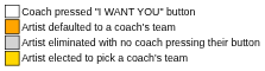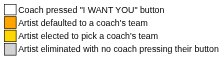 <table class="toccolours" style="font-size: 90%; white-space: nowrap;">
 <tr>
 <td style="background:white; border:1px solid black;"></td>
 <td>Coach pressed "I WANT YOU" button</td>
 </tr>
 <tr>
 <td style="background:orange; border:1px solid black;">    </td>
 <td>Artist defaulted to a coach's team</td>
 </tr>
 <tr>
+<td style="background:gold; border:1px solid black;">    </td>
+<td style="padding-right: 8px">Artist elected to pick a coach's team</td>
+</tr>
+<tr>
 <td style="background:lightgrey; border:1px solid black;">    </td>
 <td>Artist eliminated with no coach pressing their button</td>
-</tr>
-<tr>
-<td style="background:gold; border:1px solid black;">    </td>
-<td style="padding-right: 8px">Artist elected to pick a coach's team</td>
 </tr>
 <tr>
 <td></td>
 </tr>
 </table>
